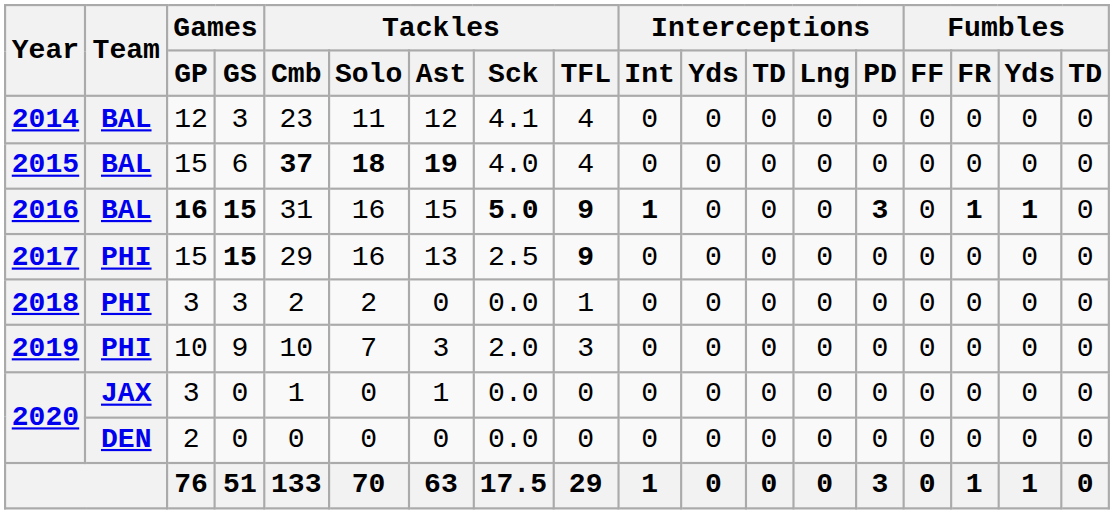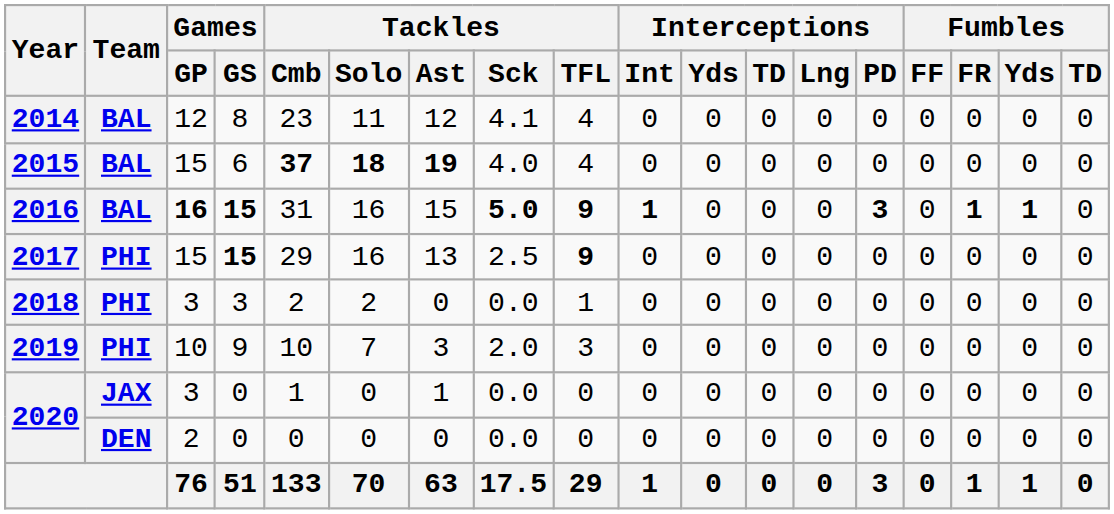 <table class="wikitable" style="text-align:center">
 <tr>
 <th rowspan="2">Year</th>
 <th rowspan="2">Team</th>
 <th colspan="2">Games</th>
 <th colspan="5">Tackles</th>
 <th colspan="5">Interceptions</th>
 <th colspan="4">Fumbles</th>
 </tr>
 <tr>
 <th>GP</th>
 <th>GS</th>
 <th>Cmb</th>
 <th>Solo</th>
 <th>Ast</th>
 <th>Sck</th>
 <th>TFL</th>
 <th>Int</th>
 <th>Yds</th>
 <th>TD</th>
 <th>Lng</th>
 <th>PD</th>
 <th>FF</th>
 <th>FR</th>
 <th>Yds</th>
 <th>TD</th>
 </tr>
 <tr>
 <th><a href='#'>2014</a></th>
 <th><a href='#'>BAL</a></th>
 <td>12</td>
-<td>3</td>
+<td>8</td>
 <td>23</td>
 <td>11</td>
 <td>12</td>
 <td>4.1</td>
 <td>4</td>
 <td>0</td>
 <td>0</td>
 <td>0</td>
 <td>0</td>
 <td>0</td>
 <td>0</td>
 <td>0</td>
 <td>0</td>
 <td>0</td>
 </tr>
 <tr>
 <th><a href='#'>2015</a></th>
 <th><a href='#'>BAL</a></th>
 <td>15</td>
 <td>6</td>
 <td><strong>37</strong></td>
 <td><strong>18</strong></td>
 <td><strong>19</strong></td>
 <td>4.0</td>
 <td>4</td>
 <td>0</td>
 <td>0</td>
 <td>0</td>
 <td>0</td>
 <td>0</td>
 <td>0</td>
 <td>0</td>
 <td>0</td>
 <td>0</td>
 </tr>
 <tr>
 <th><a href='#'>2016</a></th>
 <th><a href='#'>BAL</a></th>
 <td><strong>16</strong></td>
 <td><strong>15</strong></td>
 <td>31</td>
 <td>16</td>
 <td>15</td>
 <td><strong>5.0</strong></td>
 <td><strong>9</strong></td>
 <td><strong>1</strong></td>
 <td>0</td>
 <td>0</td>
 <td>0</td>
 <td><strong>3</strong></td>
 <td>0</td>
 <td><strong>1</strong></td>
 <td><strong>1</strong></td>
 <td>0</td>
 </tr>
 <tr>
 <th><a href='#'>2017</a></th>
 <th><a href='#'>PHI</a></th>
 <td>15</td>
 <td><strong>15</strong></td>
 <td>29</td>
 <td>16</td>
 <td>13</td>
 <td>2.5</td>
 <td><strong>9</strong></td>
 <td>0</td>
 <td>0</td>
 <td>0</td>
 <td>0</td>
 <td>0</td>
 <td>0</td>
 <td>0</td>
 <td>0</td>
 <td>0</td>
 </tr>
 <tr>
 <th><a href='#'>2018</a></th>
 <th><a href='#'>PHI</a></th>
 <td>3</td>
 <td>3</td>
 <td>2</td>
 <td>2</td>
 <td>0</td>
 <td>0.0</td>
 <td>1</td>
 <td>0</td>
 <td>0</td>
 <td>0</td>
 <td>0</td>
 <td>0</td>
 <td>0</td>
 <td>0</td>
 <td>0</td>
 <td>0</td>
 </tr>
 <tr>
 <th><a href='#'>2019</a></th>
 <th><a href='#'>PHI</a></th>
 <td>10</td>
 <td>9</td>
 <td>10</td>
 <td>7</td>
 <td>3</td>
 <td>2.0</td>
 <td>3</td>
 <td>0</td>
 <td>0</td>
 <td>0</td>
 <td>0</td>
 <td>0</td>
 <td>0</td>
 <td>0</td>
 <td>0</td>
 <td>0</td>
 </tr>
 <tr>
 <th rowspan="2"><a href='#'>2020</a></th>
 <th><a href='#'>JAX</a></th>
 <td>3</td>
 <td>0</td>
 <td>1</td>
 <td>0</td>
 <td>1</td>
 <td>0.0</td>
 <td>0</td>
 <td>0</td>
 <td>0</td>
 <td>0</td>
 <td>0</td>
 <td>0</td>
 <td>0</td>
 <td>0</td>
 <td>0</td>
 <td>0</td>
 </tr>
 <tr>
 <th><a href='#'>DEN</a></th>
 <td>2</td>
 <td>0</td>
 <td>0</td>
 <td>0</td>
 <td>0</td>
 <td>0.0</td>
 <td>0</td>
 <td>0</td>
 <td>0</td>
 <td>0</td>
 <td>0</td>
 <td>0</td>
 <td>0</td>
 <td>0</td>
 <td>0</td>
 <td>0</td>
 </tr>
 <tr>
 <th colspan="2"></th>
 <th>76</th>
 <th>51</th>
 <th>133</th>
 <th>70</th>
 <th>63</th>
 <th>17.5</th>
 <th>29</th>
 <th>1</th>
 <th>0</th>
 <th>0</th>
 <th>0</th>
 <th>3</th>
 <th>0</th>
 <th>1</th>
 <th>1</th>
 <th>0</th>
 </tr>
 </table>
